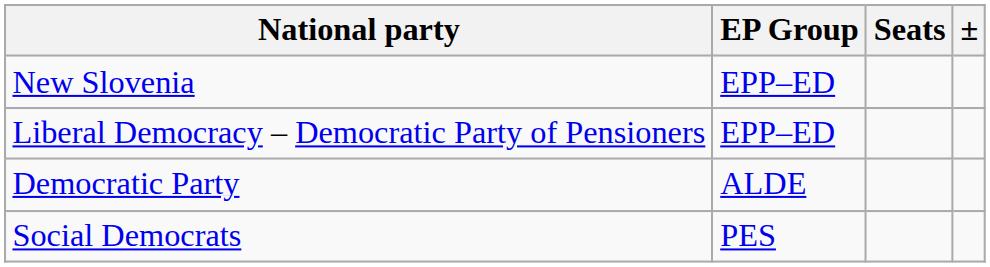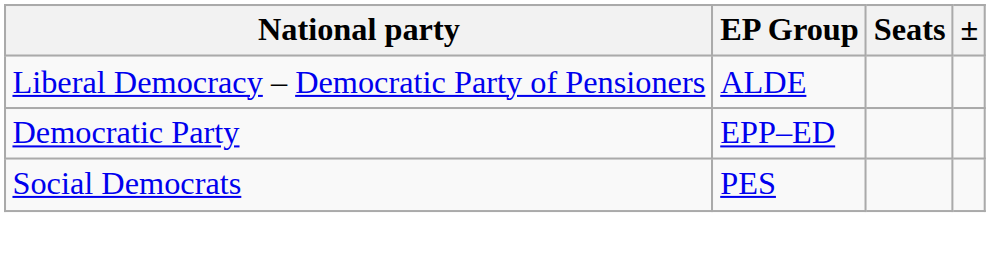 <table class="wikitable">
 <tr>
 <th>National party</th>
 <th>EP Group</th>
 <th>Seats</th>
 <th>±</th>
 </tr>
 <tr>
-<td> <a href='#'>New Slovenia</a></td>
-<td> <a href='#'>EPP–ED</a></td>
-<td></td>
-<td></td>
-</tr>
-<tr>
 <td> <a href='#'>Liberal Democracy</a> – <a href='#'>Democratic Party of Pensioners</a></td>
-<td> <a href='#'>EPP–ED</a></td>
+<td> <a href='#'>ALDE</a></td>
 <td></td>
 <td></td>
 </tr>
 <tr>
 <td> <a href='#'>Democratic Party</a></td>
-<td> <a href='#'>ALDE</a></td>
+<td> <a href='#'>EPP–ED</a></td>
 <td></td>
 <td></td>
 </tr>
 <tr>
 <td> <a href='#'>Social Democrats</a></td>
 <td> <a href='#'>PES</a></td>
 <td></td>
 <td></td>
 </tr>
 </table>
